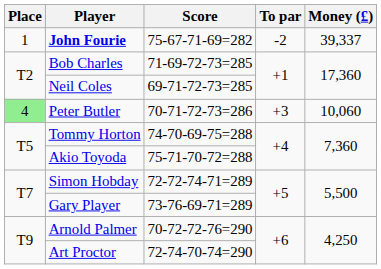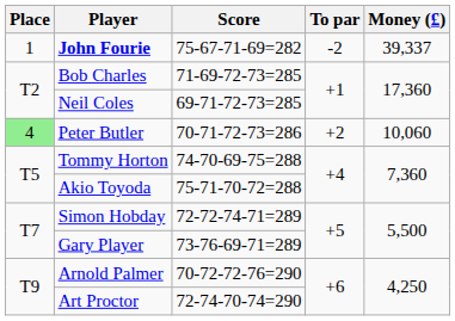 <table class="wikitable">
 <tr>
 <th>Place</th>
 <th>Player</th>
 <th>Score</th>
 <th>To par</th>
 <th>Money (<a href='#'>£</a>)</th>
 </tr>
 <tr>
 <td align=center>1</td>
 <td> <strong><a href='#'>John Fourie</a></strong></td>
 <td>75-67-71-69=282</td>
 <td align=center>-2</td>
 <td align=center>39,337</td>
 </tr>
 <tr>
 <td rowspan=2 align=center>T2</td>
 <td> <a href='#'>Bob Charles</a></td>
 <td>71-69-72-73=285</td>
 <td rowspan=2 align=center>+1</td>
 <td rowspan=2 align=center>17,360</td>
 </tr>
 <tr>
 <td> <a href='#'>Neil Coles</a></td>
 <td>69-71-72-73=285</td>
 </tr>
 <tr>
 <td align=center style="background: lightgreen;">4</td>
 <td> <a href='#'>Peter Butler</a></td>
 <td>70-71-72-73=286</td>
-<td align=center>+3</td>
+<td align=center>+2</td>
 <td align=center>10,060</td>
 </tr>
 <tr>
 <td rowspan=2 align=center>T5</td>
 <td> <a href='#'>Tommy Horton</a></td>
 <td>74-70-69-75=288</td>
 <td rowspan=2 align=center>+4</td>
 <td rowspan=2 align=center>7,360</td>
 </tr>
 <tr>
 <td> <a href='#'>Akio Toyoda</a></td>
 <td>75-71-70-72=288</td>
 </tr>
 <tr>
 <td rowspan=2 align=center>T7</td>
 <td> <a href='#'>Simon Hobday</a></td>
 <td>72-72-74-71=289</td>
 <td rowspan=2 align=center>+5</td>
 <td rowspan=2 align=center>5,500</td>
 </tr>
 <tr>
 <td> <a href='#'>Gary Player</a></td>
 <td>73-76-69-71=289</td>
 </tr>
 <tr>
 <td rowspan=2 align=center>T9</td>
 <td> <a href='#'>Arnold Palmer</a></td>
 <td>70-72-72-76=290</td>
 <td rowspan=2 align=center>+6</td>
 <td rowspan=2 align=center>4,250</td>
 </tr>
 <tr>
 <td> <a href='#'>Art Proctor</a></td>
 <td>72-74-70-74=290</td>
 </tr>
 </table>
